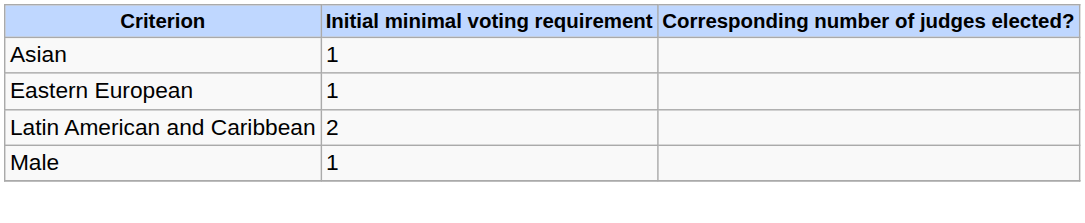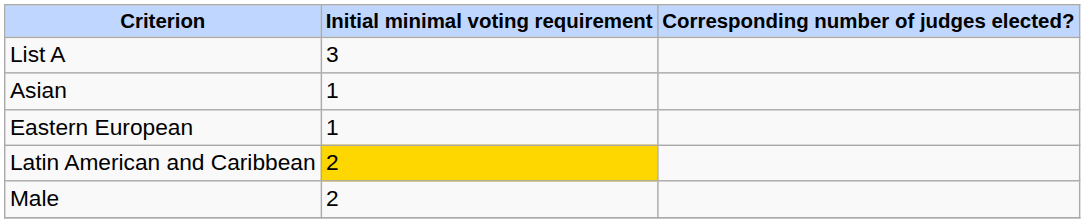 <table class="wikitable col2center">
 <tr bgcolor=#BFD7FF align="center" style="font-size:90%;">
 <td><strong>Criterion</strong></td>
 <td><strong>Initial minimal voting requirement</strong></td>
 <td><strong>Corresponding number of judges elected?</strong></td>
+</tr>
+<tr>
+<td>List A</td>
+<td>3</td>
+<td></td>
 </tr>
 <tr>
 <td>Asian</td>
 <td>1</td>
 <td></td>
 </tr>
 <tr>
 <td>Eastern European</td>
 <td>1</td>
 <td></td>
 </tr>
 <tr>
 <td>Latin American and Caribbean</td>
-<td>2</td>
+<td style="background: gold;">2</td>
 <td></td>
 </tr>
 <tr>
 <td>Male</td>
-<td>1</td>
+<td>2</td>
 <td></td>
 </tr>
 <tr>
 </tr>
 </table>
